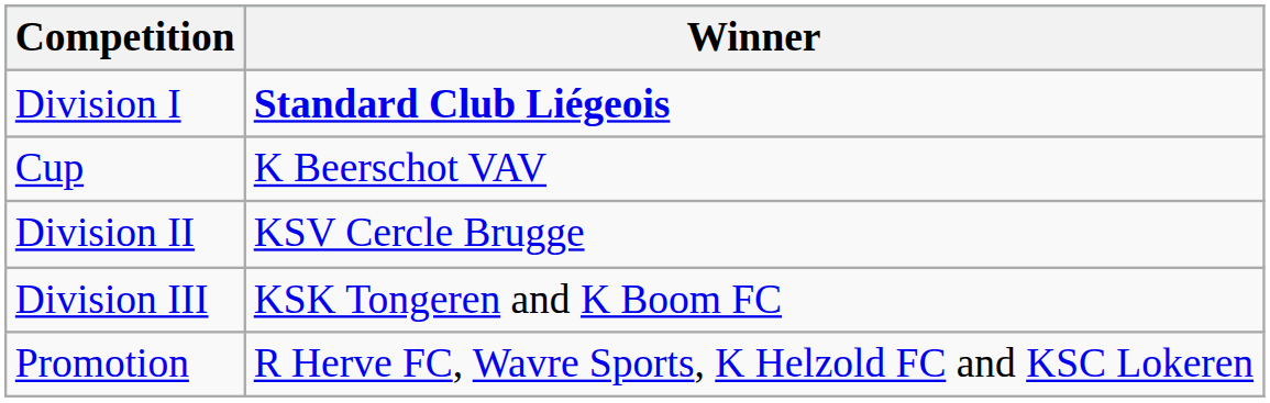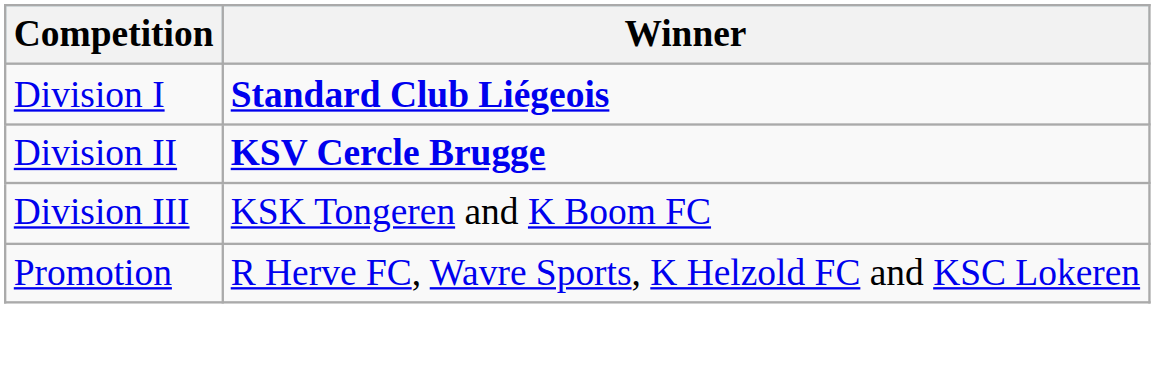 <table class="wikitable">
 <tr style="background:lightblue;">
 <th>Competition</th>
 <th>Winner</th>
 </tr>
 <tr>
 <td><a href='#'>Division I</a></td>
 <td><strong><a href='#'>Standard Club Liégeois</a></strong></td>
 </tr>
 <tr>
-<td><a href='#'>Cup</a></td>
-<td><a href='#'>K Beerschot VAV</a></td>
-</tr>
-<tr>
 <td><a href='#'>Division II</a></td>
-<td><a href='#'>KSV Cercle Brugge</a></td>
+<td><strong><a href='#'>KSV Cercle Brugge</a></strong></td>
 </tr>
 <tr>
 <td><a href='#'>Division III</a></td>
 <td><a href='#'>KSK Tongeren</a> and <a href='#'>K Boom FC</a></td>
 </tr>
 <tr>
 <td><a href='#'>Promotion</a></td>
 <td><a href='#'>R Herve FC</a>, <a href='#'>Wavre Sports</a>, <a href='#'>K Helzold FC</a> and <a href='#'>KSC Lokeren</a></td>
 </tr>
 </table>
